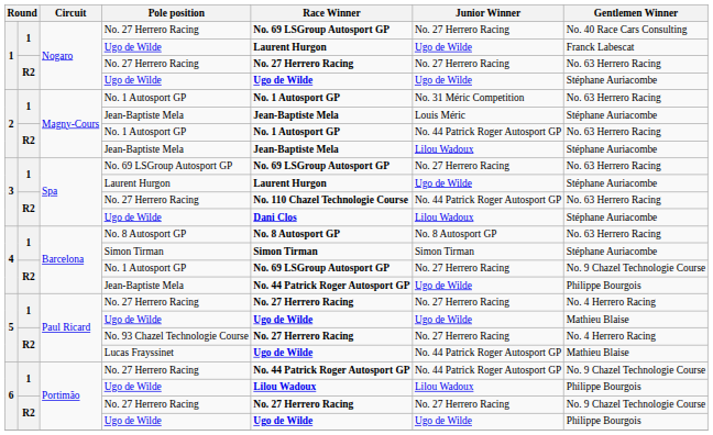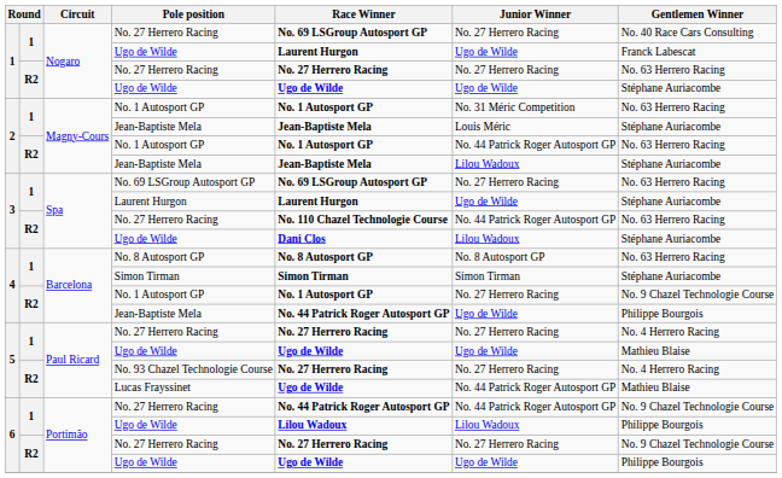 <table class="wikitable" style="font-size:85%;">
 <tr>
 <th colspan=2>Round</th>
 <th>Circuit</th>
 <th>Pole position</th>
 <th>Race Winner</th>
 <th>Junior Winner</th>
 <th>Gentlemen Winner</th>
 </tr>
 <tr>
 <th rowspan=4>1</th>
 <th rowspan=2>1</th>
 <td rowspan=4> <a href='#'>Nogaro</a></td>
 <td> No. 27 Herrero Racing</td>
 <td> <strong>No. 69 LSGroup Autosport GP</strong></td>
 <td> No. 27 Herrero Racing</td>
 <td> No. 40 Race Cars Consulting</td>
 </tr>
 <tr>
 <td> <a href='#'>Ugo de Wilde</a></td>
 <td> <strong>Laurent Hurgon</strong></td>
 <td> <a href='#'>Ugo de Wilde</a></td>
 <td> Franck Labescat</td>
 </tr>
 <tr>
 <th rowspan=2>R2</th>
 <td> No. 27 Herrero Racing</td>
 <td> <strong>No. 27 Herrero Racing</strong></td>
 <td> No. 27 Herrero Racing</td>
 <td> No. 63 Herrero Racing</td>
 </tr>
 <tr>
 <td> <a href='#'>Ugo de Wilde</a></td>
 <td> <strong><a href='#'>Ugo de Wilde</a></strong></td>
 <td> <a href='#'>Ugo de Wilde</a></td>
 <td> Stéphane Auriacombe</td>
 </tr>
 <tr>
 <th rowspan=4>2</th>
 <th rowspan=2>1</th>
 <td rowspan=4> <a href='#'>Magny-Cours</a></td>
 <td> No. 1 Autosport GP</td>
 <td><strong> No. 1 Autosport GP</strong></td>
 <td> No. 31 Méric Competition</td>
 <td> No. 63 Herrero Racing</td>
 </tr>
 <tr>
 <td> Jean-Baptiste Mela</td>
 <td><strong> Jean-Baptiste Mela</strong></td>
 <td> Louis Méric</td>
 <td> Stéphane Auriacombe</td>
 </tr>
 <tr>
 <th rowspan=2>R2</th>
 <td> No. 1 Autosport GP</td>
 <td><strong> No. 1 Autosport GP</strong></td>
 <td> No. 44 Patrick Roger Autosport GP</td>
 <td> No. 63 Herrero Racing</td>
 </tr>
 <tr>
 <td> Jean-Baptiste Mela</td>
 <td><strong> Jean-Baptiste Mela</strong></td>
 <td> <a href='#'>Lilou Wadoux</a></td>
 <td> Stéphane Auriacombe</td>
 </tr>
 <tr>
 <th rowspan=4>3</th>
 <th rowspan=2>1</th>
 <td rowspan=4> <a href='#'>Spa</a></td>
 <td> No. 69 LSGroup Autosport GP</td>
 <td><strong> No. 69 LSGroup Autosport GP</strong></td>
 <td> No. 27 Herrero Racing</td>
 <td> No. 63 Herrero Racing</td>
 </tr>
 <tr>
 <td> Laurent Hurgon</td>
 <td><strong> Laurent Hurgon</strong></td>
 <td> <a href='#'>Ugo de Wilde</a></td>
 <td> Stéphane Auriacombe</td>
 </tr>
 <tr>
 <th rowspan=2>R2</th>
 <td> No. 27 Herrero Racing</td>
 <td><strong> No. 110 Chazel Technologie Course</strong></td>
 <td> No. 44 Patrick Roger Autosport GP</td>
 <td> No. 63 Herrero Racing</td>
 </tr>
 <tr>
 <td> <a href='#'>Ugo de Wilde</a></td>
 <td><strong> <a href='#'>Dani Clos</a></strong></td>
 <td> <a href='#'>Lilou Wadoux</a></td>
 <td> Stéphane Auriacombe</td>
 </tr>
 <tr>
 <th rowspan=4>4</th>
 <th rowspan=2>1</th>
 <td rowspan=4> <a href='#'>Barcelona</a></td>
 <td> No. 8 Autosport GP</td>
 <td><strong> No. 8 Autosport GP</strong></td>
 <td> No. 8 Autosport GP</td>
 <td> No. 63 Herrero Racing</td>
 </tr>
 <tr>
 <td> Simon Tirman</td>
 <td><strong> Simon Tirman</strong></td>
 <td> Simon Tirman</td>
 <td> Stéphane Auriacombe</td>
 </tr>
 <tr>
 <th rowspan=2>R2</th>
 <td> No. 1 Autosport GP</td>
-<td> <strong>No. 69 LSGroup Autosport GP</strong></td>
+<td><strong> No. 1 Autosport GP</strong></td>
 <td> No. 27 Herrero Racing</td>
 <td> No. 9 Chazel Technologie Course</td>
 </tr>
 <tr>
 <td> Jean-Baptiste Mela</td>
 <td><strong> No. 44 Patrick Roger Autosport GP</strong></td>
 <td> <a href='#'>Ugo de Wilde</a></td>
 <td> Philippe Bourgois</td>
 </tr>
 <tr>
 <th rowspan=4>5</th>
 <th rowspan=2>1</th>
 <td rowspan=4> <a href='#'>Paul Ricard</a></td>
 <td> No. 27 Herrero Racing</td>
 <td><strong> No. 27 Herrero Racing</strong></td>
 <td> No. 27 Herrero Racing</td>
 <td> No. 4 Herrero Racing</td>
 </tr>
 <tr>
 <td> <a href='#'>Ugo de Wilde</a></td>
 <td><strong> <a href='#'>Ugo de Wilde</a></strong></td>
 <td> <a href='#'>Ugo de Wilde</a></td>
 <td> Mathieu Blaise</td>
 </tr>
 <tr>
 <th rowspan=2>R2</th>
 <td> No. 93 Chazel Technologie Course</td>
 <td><strong> No. 27 Herrero Racing</strong></td>
 <td> No. 27 Herrero Racing</td>
 <td> No. 4 Herrero Racing</td>
 </tr>
 <tr>
 <td> Lucas Frayssinet</td>
 <td><strong> <a href='#'>Ugo de Wilde</a></strong></td>
 <td> No. 44 Patrick Roger Autosport GP</td>
 <td> Mathieu Blaise</td>
 </tr>
 <tr>
 <th rowspan=4>6</th>
 <th rowspan=2>1</th>
 <td rowspan=4> <a href='#'>Portimão</a></td>
 <td> No. 27 Herrero Racing</td>
 <td><strong> No. 44 Patrick Roger Autosport GP</strong></td>
 <td> No. 44 Patrick Roger Autosport GP</td>
 <td> No. 9 Chazel Technologie Course</td>
 </tr>
 <tr>
 <td> <a href='#'>Ugo de Wilde</a></td>
 <td><strong> <a href='#'>Lilou Wadoux</a></strong></td>
 <td> <a href='#'>Lilou Wadoux</a></td>
 <td> Philippe Bourgois</td>
 </tr>
 <tr>
 <th rowspan=2>R2</th>
 <td> No. 27 Herrero Racing</td>
 <td> <strong>No. 27 Herrero Racing</strong></td>
 <td> No. 27 Herrero Racing</td>
 <td> No. 9 Chazel Technologie Course</td>
 </tr>
 <tr>
 <td> <a href='#'>Ugo de Wilde</a></td>
 <td> <strong><a href='#'>Ugo de Wilde</a></strong></td>
 <td> <a href='#'>Ugo de Wilde</a></td>
 <td> Philippe Bourgois</td>
 </tr>
 <tr>
 </tr>
 </table>
